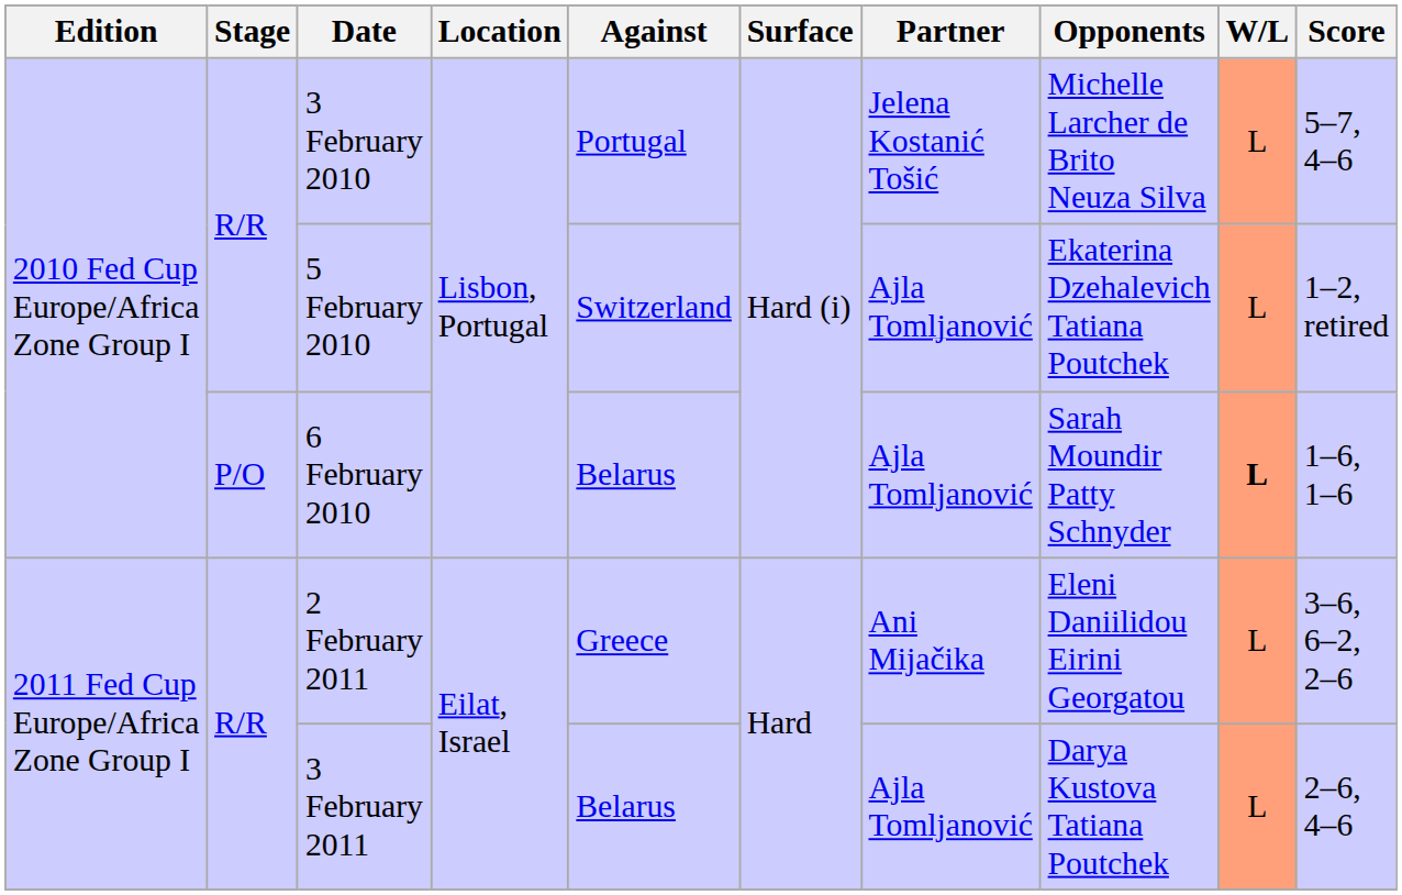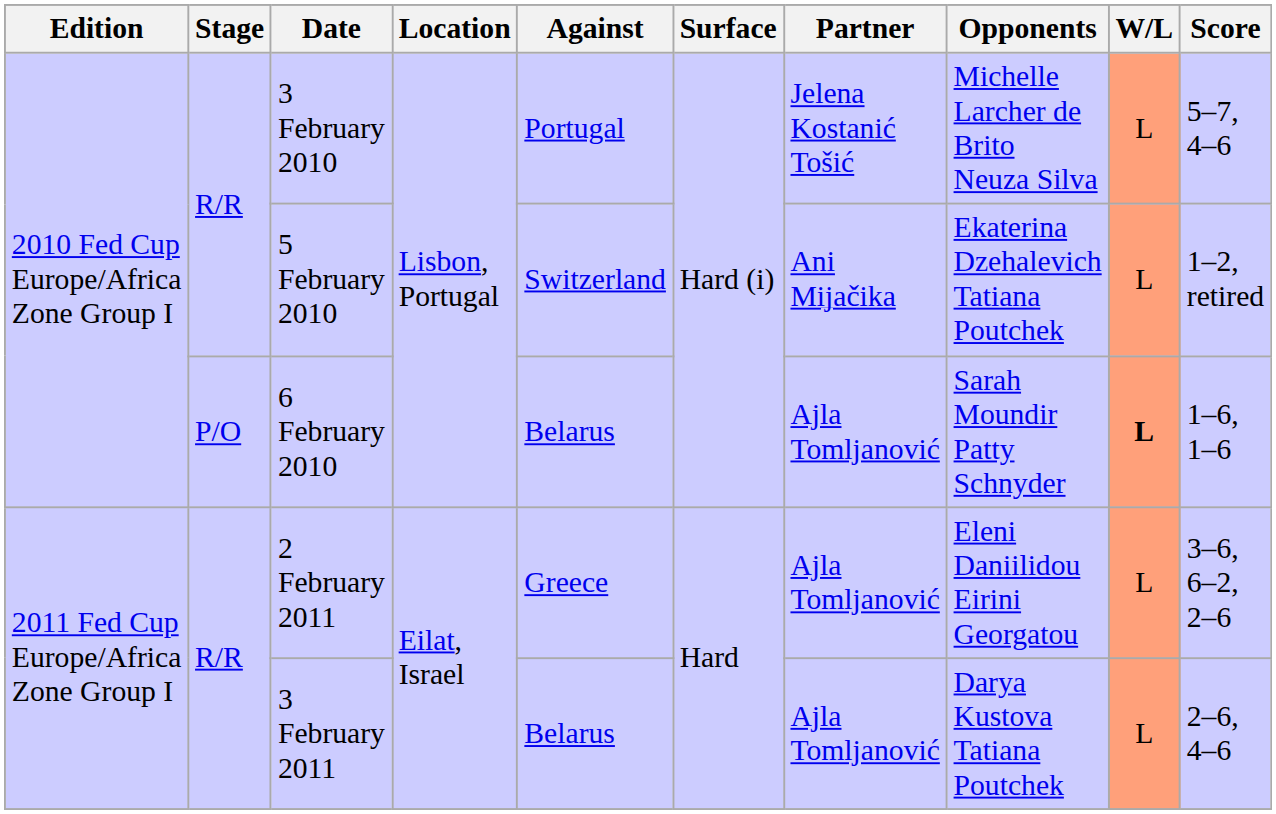 <table class=wikitable style=font-size:97%>
 <tr>
 <th>Edition</th>
 <th>Stage</th>
 <th>Date</th>
 <th>Location</th>
 <th>Against</th>
 <th>Surface</th>
 <th>Partner</th>
 <th>Opponents</th>
 <th>W/L</th>
 <th>Score</th>
 </tr>
 <tr style="background:#ccf;">
 <td rowspan="3"><a href='#'>2010 Fed Cup</a> <br> Europe/Africa Zone Group I</td>
 <td rowspan="2"><a href='#'>R/R</a></td>
 <td>3 February 2010</td>
 <td rowspan="3"><a href='#'>Lisbon</a>, Portugal</td>
 <td> <a href='#'>Portugal</a></td>
 <td rowspan="3">Hard (i)</td>
 <td> <a href='#'>Jelena Kostanić Tošić</a></td>
 <td> <a href='#'>Michelle Larcher de Brito</a><br> <a href='#'>Neuza Silva</a></td>
 <td style="text-align:center; background:#ffa07a;">L</td>
 <td>5–7, 4–6</td>
 </tr>
 <tr style="background:#ccf;">
 <td>5 February 2010</td>
 <td> <a href='#'>Switzerland</a></td>
-<td> <a href='#'>Ajla Tomljanović</a></td>
+<td> <a href='#'>Ani Mijačika</a></td>
 <td> <a href='#'>Ekaterina Dzehalevich</a><br> <a href='#'>Tatiana Poutchek</a></td>
 <td style="text-align:center; background:#ffa07a;">L</td>
 <td>1–2, retired</td>
 </tr>
 <tr style="background:#ccf;">
 <td><a href='#'>P/O</a></td>
 <td>6 February 2010</td>
 <td> <a href='#'>Belarus</a></td>
 <td> <a href='#'>Ajla Tomljanović</a></td>
 <td> <a href='#'>Sarah Moundir</a><br> <a href='#'>Patty Schnyder</a></td>
 <td style="text-align:center; background:#ffa07a;"><strong>L</strong></td>
 <td>1–6, 1–6</td>
 </tr>
 <tr style="background:#ccf;">
 <td rowspan="2"><a href='#'>2011 Fed Cup</a> <br> Europe/Africa Zone Group I</td>
 <td rowspan="2"><a href='#'>R/R</a></td>
 <td>2 February 2011</td>
 <td rowspan="2"><a href='#'>Eilat</a>, Israel</td>
 <td> <a href='#'>Greece</a></td>
 <td rowspan="2">Hard</td>
-<td> <a href='#'>Ani Mijačika</a></td>
+<td> <a href='#'>Ajla Tomljanović</a></td>
 <td> <a href='#'>Eleni Daniilidou</a><br> <a href='#'>Eirini Georgatou</a></td>
 <td style="text-align:center; background:#ffa07a;">L</td>
 <td>3–6, 6–2, 2–6</td>
 </tr>
 <tr style="background:#ccf;">
 <td>3 February 2011</td>
 <td> <a href='#'>Belarus</a></td>
 <td> <a href='#'>Ajla Tomljanović</a></td>
 <td> <a href='#'>Darya Kustova</a><br> <a href='#'>Tatiana Poutchek</a></td>
 <td style="text-align:center; background:#ffa07a;">L</td>
 <td>2–6, 4–6</td>
 </tr>
 </table>
